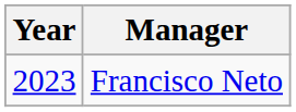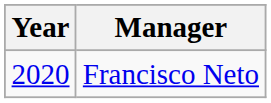 <table class="wikitable">
 <tr>
 <th>Year</th>
 <th>Manager</th>
 </tr>
 <tr>
-<td align=center><a href='#'>2023</a></td>
+<td align=center><a href='#'>2020</a></td>
 <td> <a href='#'>Francisco Neto</a></td>
 </tr>
 </table>
